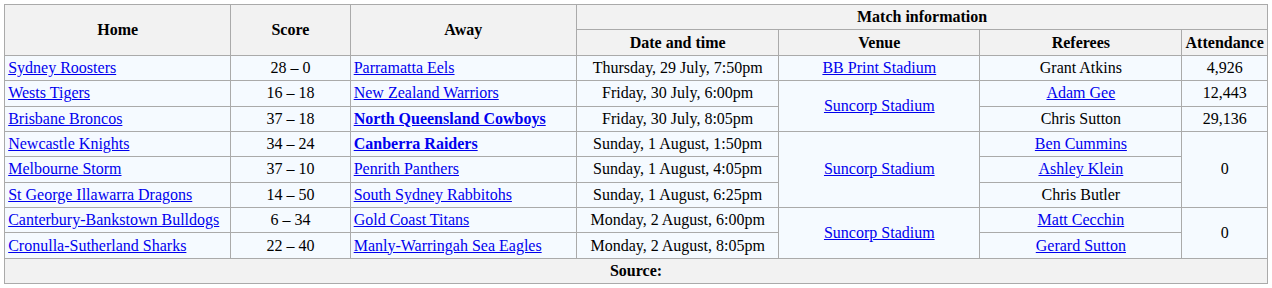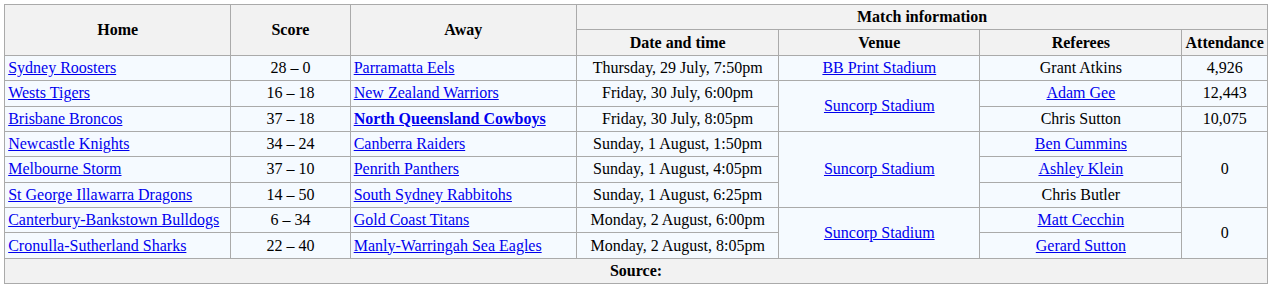 <table class="wikitable" style="border-collapse:collapse; text-align:center; width:100%;">
 <tr style="background:#c1d8ff;">
 <th rowspan="2" style="width:19%;">Home</th>
 <th rowspan="2" style="width:10%;">Score</th>
 <th rowspan="2" style="width:19%;">Away</th>
 <th colspan="6">Match information</th>
 </tr>
 <tr style="background:#efefef;">
 <th width="17%">Date and time</th>
 <th width="17%">Venue</th>
 <th width="17%">Referees</th>
 <th width="5%">Attendance</th>
 </tr>
 <tr style="text-align:center; background:#f5faff;">
 <td align="left"> <a href='#'>Sydney Roosters</a></td>
 <td>28 – 0</td>
 <td align="left"> <a href='#'>Parramatta Eels</a></td>
 <td>Thursday, 29 July, 7:50pm</td>
 <td><a href='#'>BB Print Stadium</a></td>
 <td>Grant Atkins</td>
 <td>4,926</td>
 </tr>
 <tr style="text-align:center; background:#f5faff;">
 <td align="left"> <a href='#'>Wests Tigers</a></td>
 <td>16 – 18</td>
 <td align="left"> <a href='#'>New Zealand Warriors</a></td>
 <td>Friday, 30 July, 6:00pm</td>
 <td rowspan="2"><a href='#'>Suncorp Stadium</a></td>
 <td><a href='#'>Adam Gee</a></td>
 <td>12,443</td>
 </tr>
 <tr style="text-align:center; background:#f5faff;">
 <td align="left"> <a href='#'>Brisbane Broncos</a></td>
 <td>37 – 18</td>
 <td align="left"><strong> <a href='#'>North Queensland Cowboys</a></strong></td>
 <td>Friday, 30 July, 8:05pm</td>
 <td>Chris Sutton</td>
-<td>29,136</td>
+<td>10,075</td>
 </tr>
 <tr style="text-align:center; background:#f5faff;">
 <td align="left"> <a href='#'>Newcastle Knights</a></td>
 <td>34 – 24</td>
-<td align="left"><strong> <a href='#'>Canberra Raiders</a></strong></td>
+<td align="left"> <a href='#'>Canberra Raiders</a></td>
 <td>Sunday, 1 August, 1:50pm</td>
 <td rowspan="3"><a href='#'>Suncorp Stadium</a></td>
 <td><a href='#'>Ben Cummins</a></td>
 <td rowspan="3">0</td>
 </tr>
 <tr style="text-align:center; background:#f5faff;">
 <td align="left"> <a href='#'>Melbourne Storm</a></td>
 <td>37 – 10</td>
 <td align="left"> <a href='#'>Penrith Panthers</a></td>
 <td>Sunday, 1 August, 4:05pm</td>
 <td><a href='#'>Ashley Klein</a></td>
 </tr>
 <tr style="text-align:center; background:#f5faff;">
 <td align="left"> <a href='#'>St George Illawarra Dragons</a></td>
 <td>14 – 50</td>
 <td align="left"> <a href='#'>South Sydney Rabbitohs</a></td>
 <td>Sunday, 1 August, 6:25pm</td>
 <td>Chris Butler</td>
 </tr>
 <tr style="text-align:center; background:#f5faff;">
 <td align="left"> <a href='#'>Canterbury-Bankstown Bulldogs</a></td>
 <td>6 – 34</td>
 <td align="left"> <a href='#'>Gold Coast Titans</a></td>
 <td>Monday, 2 August, 6:00pm</td>
 <td rowspan="2"><a href='#'>Suncorp Stadium</a></td>
 <td><a href='#'>Matt Cecchin</a></td>
 <td rowspan="2">0</td>
 </tr>
 <tr style="text-align:center; background:#f5faff;">
 <td align="left"> <a href='#'>Cronulla-Sutherland Sharks</a></td>
 <td>22 – 40</td>
 <td align="left"> <a href='#'>Manly-Warringah Sea Eagles</a></td>
 <td>Monday, 2 August, 8:05pm</td>
 <td><a href='#'>Gerard Sutton</a></td>
 </tr>
 <tr>
 <th colspan="7">Source:</th>
 </tr>
 </table>
